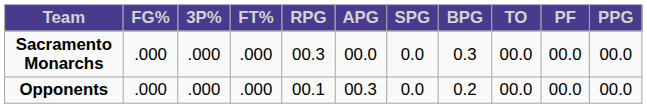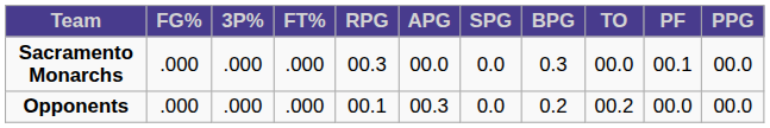 <table class="wikitable sortable" style="text-align:center;">
 <tr>
 <th style="background:#483B8D;color:#D3D3D3;" width="10%">Team</th>
 <th style="background:#483B8D;color:#D3D3D3;" width="6%">FG%</th>
 <th style="background:#483B8D;color:#D3D3D3;" width="6%">3P%</th>
 <th style="background:#483B8D;color:#D3D3D3;" width="6%">FT%</th>
 <th style="background:#483B8D;color:#D3D3D3;" width="6%">RPG</th>
 <th style="background:#483B8D;color:#D3D3D3;" width="5%">APG</th>
 <th style="background:#483B8D;color:#D3D3D3;" width="6%">SPG</th>
 <th style="background:#483B8D;color:#D3D3D3;" width="6%">BPG</th>
 <th style="background:#483B8D;color:#D3D3D3;" width="6%">TO</th>
 <th style="background:#483B8D;color:#D3D3D3;" width="6%">PF</th>
 <th style="background:#483B8D;color:#D3D3D3;" width="6%">PPG</th>
 </tr>
 <tr>
 <td><strong>Sacramento Monarchs</strong></td>
 <td>.000</td>
 <td>.000</td>
 <td>.000</td>
 <td>00.3</td>
 <td>00.0</td>
 <td>0.0</td>
 <td>0.3</td>
 <td>00.0</td>
-<td>00.0</td>
+<td>00.1</td>
 <td>00.0</td>
 </tr>
 <tr>
 <td><strong>Opponents</strong></td>
 <td>.000</td>
 <td>.000</td>
 <td>.000</td>
 <td>00.1</td>
 <td>00.3</td>
 <td>0.0</td>
 <td>0.2</td>
-<td>00.0</td>
+<td>00.2</td>
 <td>00.0</td>
 <td>00.0</td>
 </tr>
 </table>
